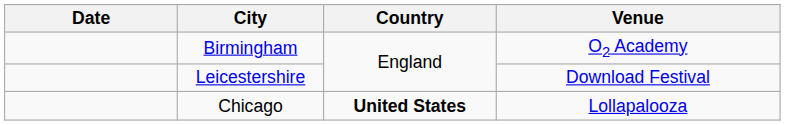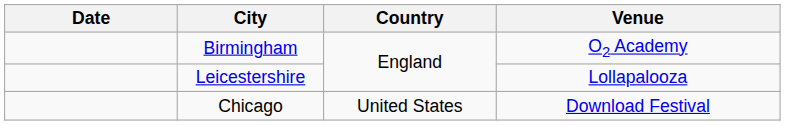 <table class="wikitable" style="text-align:center;">
 <tr>
 <th style="width:150px;">Date</th>
 <th style="width:125px;">City</th>
 <th style="width:150px;">Country</th>
 <th style="width:250px;">Venue</th>
 </tr>
 <tr>
 <td></td>
 <td><a href='#'>Birmingham</a></td>
 <td rowspan="2">England</td>
 <td><a href='#'>O<sub>2</sub> Academy</a></td>
 </tr>
 <tr>
 <td></td>
 <td><a href='#'>Leicestershire</a></td>
-<td><a href='#'>Download Festival</a></td>
+<td><a href='#'>Lollapalooza</a></td>
 </tr>
 <tr>
 <td></td>
 <td>Chicago</td>
-<td><strong>United States</strong></td>
-<td><a href='#'>Lollapalooza</a></td>
+<td>United States</td>
+<td><a href='#'>Download Festival</a></td>
 </tr>
 </table>
